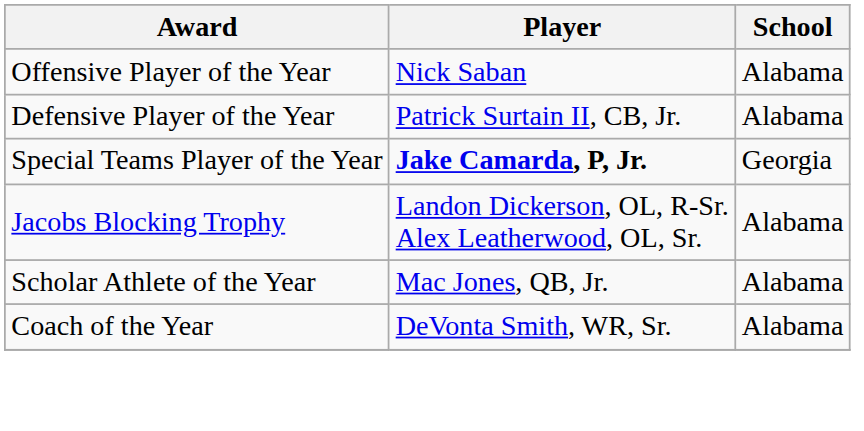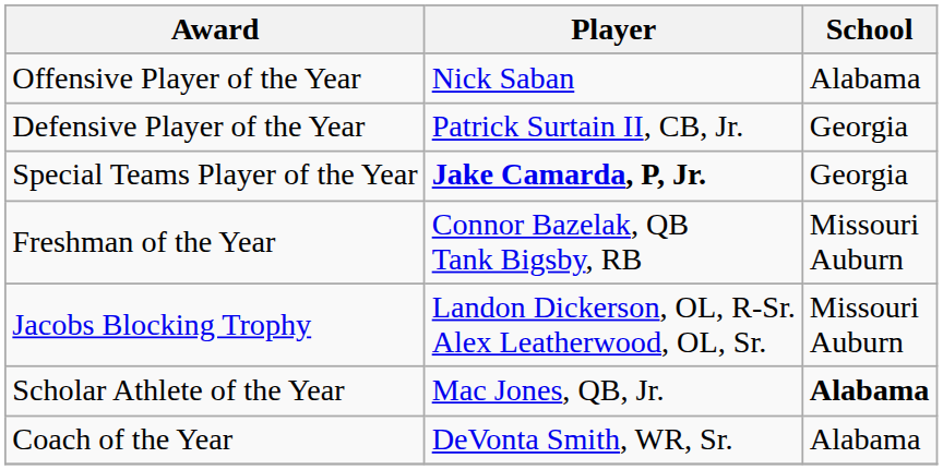 <table class="wikitable" border="0">
 <tr>
 <th>Award</th>
 <th>Player</th>
 <th>School</th>
 </tr>
 <tr>
 <td>Offensive Player of the Year</td>
 <td><a href='#'>Nick Saban</a></td>
 <td>Alabama</td>
 </tr>
 <tr>
 <td>Defensive Player of the Year</td>
 <td><a href='#'>Patrick Surtain II</a>, CB, Jr.</td>
-<td>Alabama</td>
+<td>Georgia</td>
 </tr>
 <tr>
 <td>Special Teams Player of the Year</td>
 <td><strong><a href='#'>Jake Camarda</a>, P, Jr.</strong></td>
 <td>Georgia</td>
 </tr>
 <tr>
+<td>Freshman of the Year</td>
+<td><a href='#'>Connor Bazelak</a>, QB<br><a href='#'>Tank Bigsby</a>, RB</td>
+<td>Missouri<br>Auburn</td>
+</tr>
+<tr>
 <td><a href='#'>Jacobs Blocking Trophy</a></td>
 <td><a href='#'>Landon Dickerson</a>, OL, R-Sr.<br><a href='#'>Alex Leatherwood</a>, OL, Sr.</td>
-<td>Alabama</td>
+<td>Missouri<br>Auburn</td>
 </tr>
 <tr>
 <td>Scholar Athlete of the Year</td>
 <td><a href='#'>Mac Jones</a>, QB, Jr.</td>
-<td>Alabama</td>
+<td><strong>Alabama</strong></td>
 </tr>
 <tr>
 <td>Coach of the Year</td>
 <td><a href='#'>DeVonta Smith</a>, WR, Sr.</td>
 <td>Alabama</td>
 </tr>
 <tr>
 </tr>
 </table>
